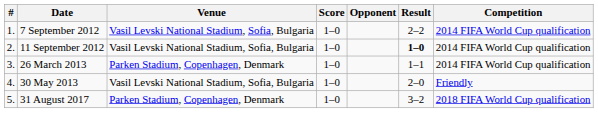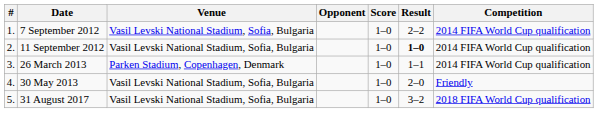 <table class="wikitable sortable">
 <tr>
 <th>#</th>
 <th>Date</th>
 <th>Venue</th>
+<th>Opponent</th>
 <th>Score</th>
-<th>Opponent</th>
 <th>Result</th>
 <th>Competition</th>
 </tr>
 <tr>
 <td>1.</td>
 <td>7 September 2012</td>
 <td><a href='#'>Vasil Levski National Stadium</a>, <a href='#'>Sofia</a>, Bulgaria</td>
+<td></td>
 <td align="center">1–0</td>
-<td></td>
 <td align="center">2–2</td>
 <td><a href='#'>2014 FIFA World Cup qualification</a></td>
 </tr>
 <tr>
 <td>2.</td>
 <td>11 September 2012</td>
 <td>Vasil Levski National Stadium, Sofia, Bulgaria</td>
+<td></td>
 <td align="center">1–0</td>
-<td></td>
 <td align="center"><strong>1–0</strong></td>
 <td>2014 FIFA World Cup qualification</td>
 </tr>
 <tr>
 <td>3.</td>
 <td>26 March 2013</td>
 <td><a href='#'>Parken Stadium</a>, <a href='#'>Copenhagen</a>, Denmark</td>
+<td></td>
 <td align="center">1–0</td>
-<td></td>
 <td align="center">1–1</td>
 <td>2014 FIFA World Cup qualification</td>
 </tr>
 <tr>
 <td>4.</td>
 <td>30 May 2013</td>
 <td>Vasil Levski National Stadium, Sofia, Bulgaria</td>
+<td></td>
 <td align="center">1–0</td>
-<td></td>
 <td align="center">2–0</td>
 <td><a href='#'>Friendly</a></td>
 </tr>
 <tr>
 <td>5.</td>
 <td>31 August 2017</td>
-<td><a href='#'>Parken Stadium</a>, <a href='#'>Copenhagen</a>, Denmark</td>
+<td>Vasil Levski National Stadium, Sofia, Bulgaria</td>
+<td></td>
 <td align="center">1–0</td>
-<td></td>
 <td align="center">3–2</td>
 <td><a href='#'>2018 FIFA World Cup qualification</a></td>
 </tr>
 </table>
